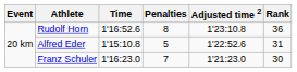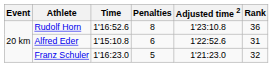 <table class="wikitable" style="font-size:90%">
 <tr>
 <th>Event</th>
 <th>Athlete</th>
 <th>Time</th>
 <th>Penalties</th>
 <th>Adjusted time <sup>2</sup></th>
 <th>Rank</th>
 </tr>
 <tr>
 <td rowspan="3">20 km</td>
 <td><a href='#'>Rudolf Horn</a></td>
 <td align="center">1'16:52.6</td>
 <td align="center">8</td>
 <td align="center">1'23:10.8</td>
 <td align="center">36</td>
 </tr>
 <tr>
 <td><a href='#'>Alfred Eder</a></td>
 <td align="center">1'15:10.8</td>
-<td align="center">5</td>
+<td align="center">6</td>
 <td align="center">1'22:52.6</td>
 <td align="center">31</td>
 </tr>
 <tr>
 <td><a href='#'>Franz Schuler</a></td>
 <td align="center">1'16:23.0</td>
-<td align="center">7</td>
+<td align="center">5</td>
 <td align="center">1'21:23.0</td>
-<td align="center">30</td>
+<td align="center">32</td>
 </tr>
 </table>
